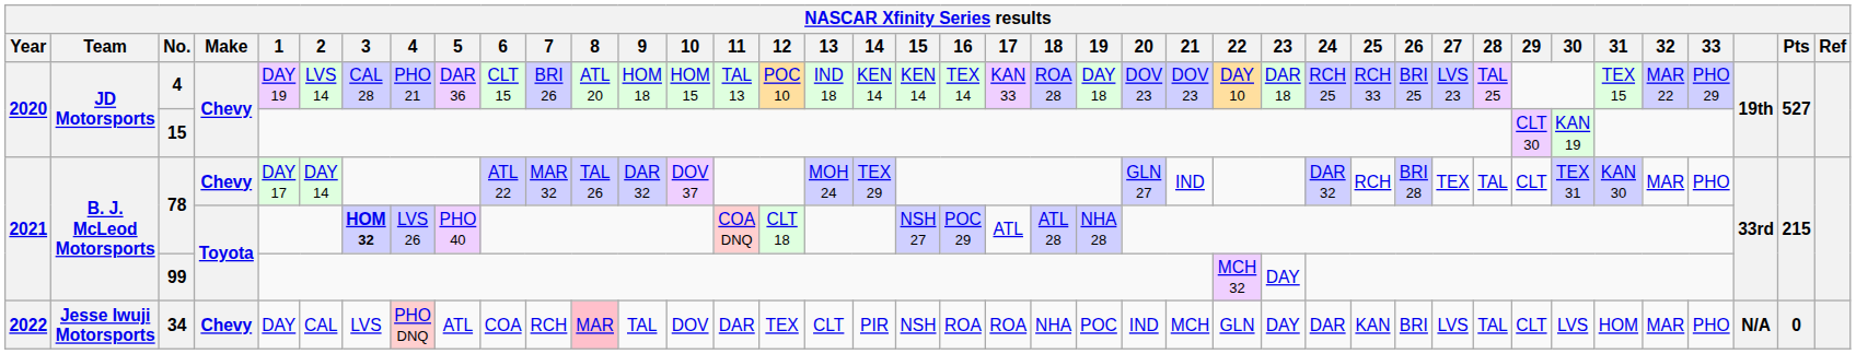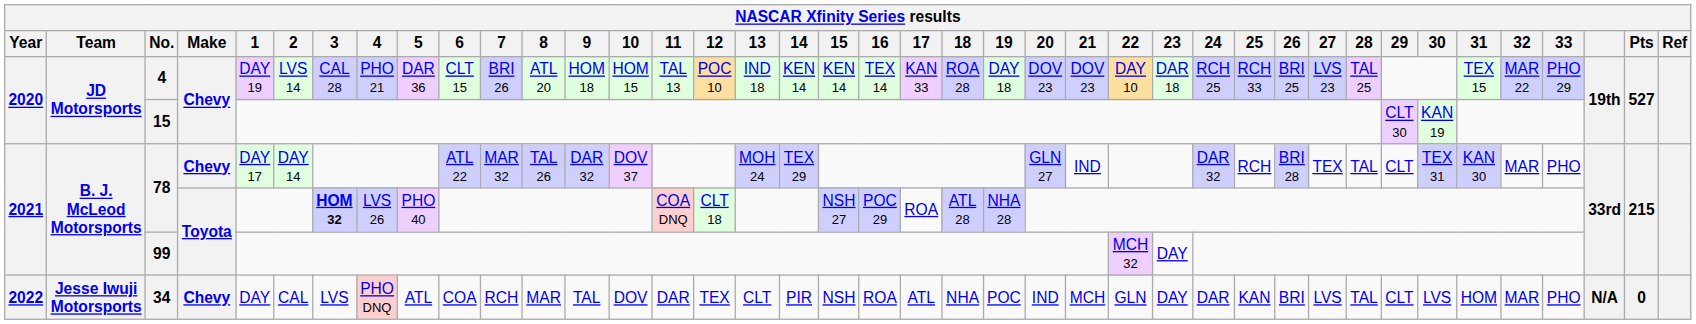 <table class="wikitable" style="text-align:center; font-size:75%">
 <tr>
 <th colspan=42><a href='#'>NASCAR Xfinity Series</a> results</th>
 </tr>
 <tr>
 <th>Year</th>
 <th>Team</th>
 <th>No.</th>
 <th>Make</th>
 <th>1</th>
 <th>2</th>
 <th>3</th>
 <th>4</th>
 <th>5</th>
 <th>6</th>
 <th>7</th>
 <th>8</th>
 <th>9</th>
 <th>10</th>
 <th>11</th>
 <th>12</th>
 <th>13</th>
 <th>14</th>
 <th>15</th>
 <th>16</th>
 <th>17</th>
 <th>18</th>
 <th>19</th>
 <th>20</th>
 <th>21</th>
 <th>22</th>
 <th>23</th>
 <th>24</th>
 <th>25</th>
 <th>26</th>
 <th>27</th>
 <th>28</th>
 <th>29</th>
 <th>30</th>
 <th>31</th>
 <th>32</th>
 <th>33</th>
 <th></th>
 <th>Pts</th>
 <th>Ref</th>
 </tr>
 <tr>
 <th rowspan=2><a href='#'>2020</a></th>
 <th rowspan=2><a href='#'>JD Motorsports</a></th>
 <th>4</th>
 <th rowspan=2><a href='#'>Chevy</a></th>
 <td style="background:#EFCFFF;"><a href='#'>DAY</a><br><small>19</small></td>
 <td style="background:#DFFFDF;"><a href='#'>LVS</a><br><small>14</small></td>
 <td style="background:#CFCFFF;"><a href='#'>CAL</a><br><small>28</small></td>
 <td style="background:#CFCFFF;"><a href='#'>PHO</a><br><small>21</small></td>
 <td style="background:#EFCFFF;"><a href='#'>DAR</a><br><small>36</small></td>
 <td style="background:#DFFFDF;"><a href='#'>CLT</a><br><small>15</small></td>
 <td style="background:#CFCFFF;"><a href='#'>BRI</a><br><small>26</small></td>
 <td style="background:#DFFFDF;"><a href='#'>ATL</a><br><small>20</small></td>
 <td style="background:#DFFFDF;"><a href='#'>HOM</a><br><small>18</small></td>
 <td style="background:#DFFFDF;"><a href='#'>HOM</a><br><small>15</small></td>
 <td style="background:#DFFFDF;"><a href='#'>TAL</a><br><small>13</small></td>
 <td style="background:#FFDF9F;"><a href='#'>POC</a><br><small>10</small></td>
 <td style="background:#DFFFDF;"><a href='#'>IND</a><br><small>18</small></td>
 <td style="background:#DFFFDF;"><a href='#'>KEN</a><br><small>14</small></td>
 <td style="background:#DFFFDF;"><a href='#'>KEN</a><br><small>14</small></td>
 <td style="background:#DFFFDF;"><a href='#'>TEX</a><br><small>14</small></td>
 <td style="background:#EFCFFF;"><a href='#'>KAN</a><br><small>33</small></td>
 <td style="background:#CFCFFF;"><a href='#'>ROA</a><br><small>28</small></td>
 <td style="background:#DFFFDF;"><a href='#'>DAY</a><br><small>18</small></td>
 <td style="background:#CFCFFF;"><a href='#'>DOV</a><br><small>23</small></td>
 <td style="background:#CFCFFF;"><a href='#'>DOV</a><br><small>23</small></td>
 <td style="background:#FFDF9F;"><a href='#'>DAY</a><br><small>10</small></td>
 <td style="background:#DFFFDF;"><a href='#'>DAR</a><br><small>18</small></td>
 <td style="background:#CFCFFF;"><a href='#'>RCH</a><br><small>25</small></td>
 <td style="background:#CFCFFF;"><a href='#'>RCH</a><br><small>33</small></td>
 <td style="background:#CFCFFF;"><a href='#'>BRI</a><br><small>25</small></td>
 <td style="background:#CFCFFF;"><a href='#'>LVS</a><br><small>23</small></td>
 <td style="background:#EFCFFF;"><a href='#'>TAL</a><br><small>25</small></td>
 <td colspan=2></td>
 <td style="background:#DFFFDF;"><a href='#'>TEX</a><br><small>15</small></td>
 <td style="background:#CFCFFF;"><a href='#'>MAR</a><br><small>22</small></td>
 <td style="background:#CFCFFF;"><a href='#'>PHO</a><br><small>29</small></td>
 <th rowspan=2>19th</th>
 <th rowspan=2>527</th>
 <th rowspan=2></th>
 </tr>
 <tr>
 <th>15</th>
 <td colspan=28></td>
 <td style="background:#EFCFFF;"><a href='#'>CLT</a><br><small>30</small></td>
 <td style="background:#DFFFDF;"><a href='#'>KAN</a><br><small>19</small></td>
 <td colspan=3></td>
 </tr>
 <tr>
 <th rowspan=3><a href='#'>2021</a></th>
 <th rowspan=3><a href='#'>B. J. McLeod Motorsports</a></th>
 <th rowspan=2>78</th>
 <th><a href='#'>Chevy</a></th>
 <td style="background:#DFFFDF;"><a href='#'>DAY</a><br><small>17</small></td>
 <td style="background:#DFFFDF;"><a href='#'>DAY</a><br><small>14</small></td>
 <td colspan=3></td>
 <td style="background:#CFCFFF;"><a href='#'>ATL</a><br><small>22</small></td>
 <td style="background:#CFCFFF;"><a href='#'>MAR</a><br><small>32</small></td>
 <td style="background:#CFCFFF;"><a href='#'>TAL</a><br><small>26</small></td>
 <td style="background:#CFCFFF;"><a href='#'>DAR</a><br><small>32</small></td>
 <td style="background:#EFCFFF;"><a href='#'>DOV</a><br><small>37</small></td>
 <td colspan=2></td>
 <td style="background:#CFCFFF;"><a href='#'>MOH</a><br><small>24</small></td>
 <td style="background:#CFCFFF;"><a href='#'>TEX</a><br><small>29</small></td>
 <td colspan=5></td>
 <td style="background:#CFCFFF;"><a href='#'>GLN</a><br><small>27</small></td>
 <td><a href='#'>IND</a></td>
 <td colspan=2></td>
 <td style="background:#CFCFFF;"><a href='#'>DAR</a><br><small>32</small></td>
 <td><a href='#'>RCH</a></td>
 <td style="background:#CFCFFF;"><a href='#'>BRI</a><br><small>28</small></td>
 <td><a href='#'>TEX</a></td>
 <td><a href='#'>TAL</a></td>
 <td><a href='#'>CLT</a></td>
 <td style="background:#CFCFFF;"><a href='#'>TEX</a><br><small>31</small></td>
 <td style="background:#CFCFFF;"><a href='#'>KAN</a><br><small>30</small></td>
 <td><a href='#'>MAR</a></td>
 <td><a href='#'>PHO</a></td>
 <th rowspan=3>33rd</th>
 <th rowspan=3>215</th>
 <th rowspan=3></th>
 </tr>
 <tr>
 <th rowspan=2><a href='#'>Toyota</a></th>
 <td colspan=2></td>
 <td style="background:#CFCFFF;"><strong><a href='#'>HOM</a><br><small>32</small></strong></td>
 <td style="background:#CFCFFF;"><a href='#'>LVS</a><br><small>26</small></td>
 <td style="background:#EFCFFF;"><a href='#'>PHO</a><br><small>40</small></td>
 <td colspan=5></td>
 <td style="background:#FFCFCF;"><a href='#'>COA</a><br><small>DNQ</small></td>
 <td style="background:#DFFFDF;"><a href='#'>CLT</a><br><small>18</small></td>
 <td colspan=2></td>
 <td style="background:#CFCFFF;"><a href='#'>NSH</a><br><small>27</small></td>
 <td style="background:#CFCFFF;"><a href='#'>POC</a><br><small>29</small></td>
-<td><a href='#'>ATL</a></td>
+<td><a href='#'>ROA</a></td>
 <td style="background:#CFCFFF;"><a href='#'>ATL</a><br><small>28</small></td>
 <td style="background:#CFCFFF;"><a href='#'>NHA</a><br><small>28</small></td>
 <td colspan=14></td>
 </tr>
 <tr>
 <th>99</th>
 <td colspan=21></td>
 <td style="background:#EFCFFF;"><a href='#'>MCH</a><br><small>32</small></td>
 <td><a href='#'>DAY</a></td>
 <td colspan=10></td>
 </tr>
 <tr>
 <th><a href='#'>2022</a></th>
 <th><a href='#'>Jesse Iwuji Motorsports</a></th>
 <th>34</th>
 <th><a href='#'>Chevy</a></th>
 <td><a href='#'>DAY</a></td>
 <td><a href='#'>CAL</a></td>
 <td><a href='#'>LVS</a></td>
 <td style="background:#FFCFCF;"><a href='#'>PHO</a><br><small>DNQ</small></td>
 <td><a href='#'>ATL</a></td>
 <td><a href='#'>COA</a></td>
 <td><a href='#'>RCH</a></td>
-<td style="background: pink;"><a href='#'>MAR</a></td>
+<td><a href='#'>MAR</a></td>
 <td><a href='#'>TAL</a></td>
 <td><a href='#'>DOV</a></td>
 <td><a href='#'>DAR</a></td>
 <td><a href='#'>TEX</a></td>
 <td><a href='#'>CLT</a></td>
 <td><a href='#'>PIR</a></td>
 <td><a href='#'>NSH</a></td>
 <td><a href='#'>ROA</a></td>
-<td><a href='#'>ROA</a></td>
+<td><a href='#'>ATL</a></td>
 <td><a href='#'>NHA</a></td>
 <td><a href='#'>POC</a></td>
 <td><a href='#'>IND</a></td>
 <td><a href='#'>MCH</a></td>
 <td><a href='#'>GLN</a></td>
 <td><a href='#'>DAY</a></td>
 <td><a href='#'>DAR</a></td>
 <td><a href='#'>KAN</a></td>
 <td><a href='#'>BRI</a></td>
 <td><a href='#'>LVS</a></td>
 <td><a href='#'>TAL</a></td>
 <td><a href='#'>CLT</a></td>
 <td><a href='#'>LVS</a></td>
 <td><a href='#'>HOM</a></td>
 <td><a href='#'>MAR</a></td>
 <td><a href='#'>PHO</a></td>
 <th>N/A</th>
 <th>0</th>
 <th></th>
 </tr>
 </table>
